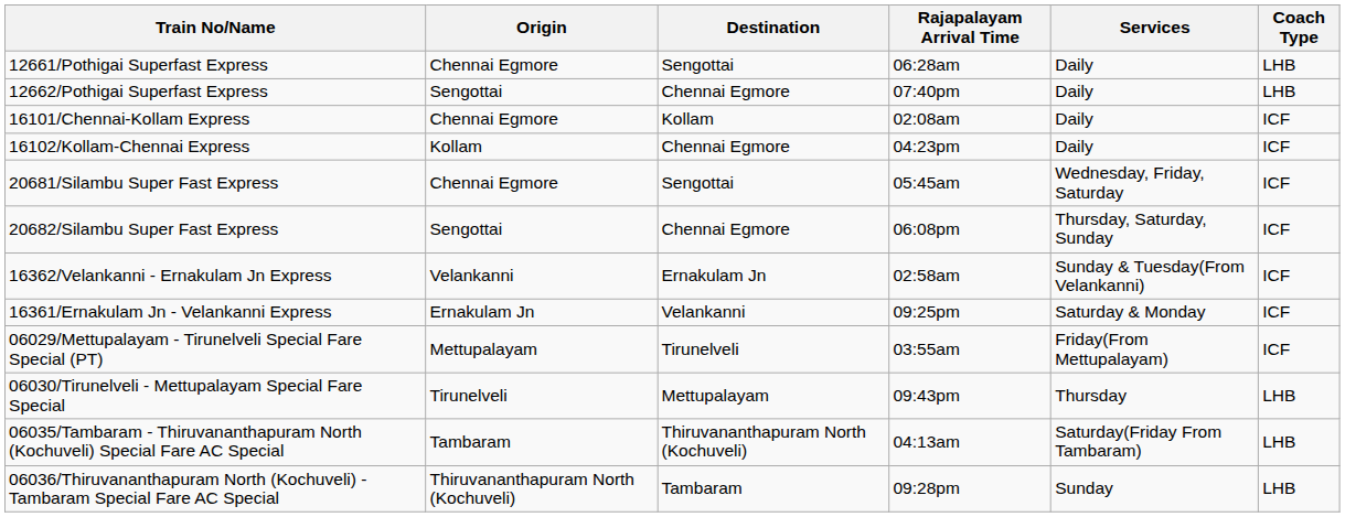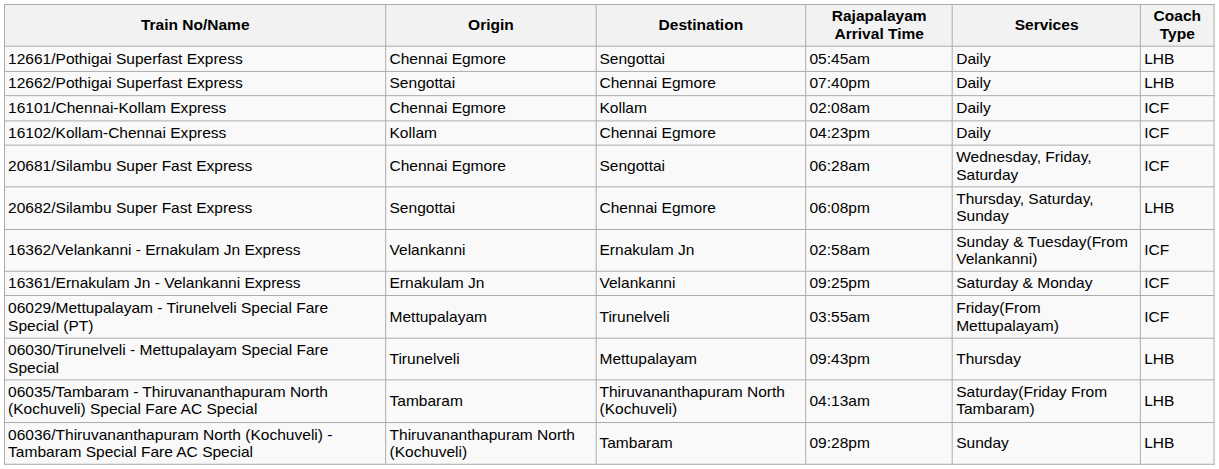 <table class="wikitable">
 <tr>
 <th>Train No/Name</th>
 <th>Origin</th>
 <th>Destination</th>
 <th>Rajapalayam Arrival Time</th>
 <th>Services</th>
 <th>Coach Type</th>
 </tr>
 <tr>
 <td>12661/Pothigai Superfast Express</td>
 <td>Chennai Egmore</td>
 <td>Sengottai</td>
-<td>06:28am</td>
+<td>05:45am</td>
 <td>Daily</td>
 <td>LHB</td>
 </tr>
 <tr>
 <td>12662/Pothigai Superfast Express</td>
 <td>Sengottai</td>
 <td>Chennai Egmore</td>
 <td>07:40pm</td>
 <td>Daily</td>
 <td>LHB</td>
 </tr>
 <tr>
 <td>16101/Chennai-Kollam Express</td>
 <td>Chennai Egmore</td>
 <td>Kollam</td>
 <td>02:08am</td>
 <td>Daily</td>
 <td>ICF</td>
 </tr>
 <tr>
 <td>16102/Kollam-Chennai Express</td>
 <td>Kollam</td>
 <td>Chennai Egmore</td>
 <td>04:23pm</td>
 <td>Daily</td>
 <td>ICF</td>
 </tr>
 <tr>
 <td>20681/Silambu Super Fast Express</td>
 <td>Chennai Egmore</td>
 <td>Sengottai</td>
-<td>05:45am</td>
+<td>06:28am</td>
 <td>Wednesday, Friday, Saturday</td>
 <td>ICF</td>
 </tr>
 <tr>
 <td>20682/Silambu Super Fast Express</td>
 <td>Sengottai</td>
 <td>Chennai Egmore</td>
 <td>06:08pm</td>
 <td>Thursday, Saturday, Sunday</td>
-<td>ICF</td>
+<td>LHB</td>
 </tr>
 <tr>
 <td>16362/Velankanni - Ernakulam Jn Express</td>
 <td>Velankanni</td>
 <td>Ernakulam Jn</td>
 <td>02:58am</td>
 <td>Sunday & Tuesday(From Velankanni)</td>
 <td>ICF</td>
 </tr>
 <tr>
 <td>16361/Ernakulam Jn - Velankanni Express</td>
 <td>Ernakulam Jn</td>
 <td>Velankanni</td>
 <td>09:25pm</td>
 <td>Saturday & Monday</td>
 <td>ICF</td>
 </tr>
 <tr>
 <td>06029/Mettupalayam - Tirunelveli Special Fare Special (PT)</td>
 <td>Mettupalayam</td>
 <td>Tirunelveli</td>
 <td>03:55am</td>
 <td>Friday(From Mettupalayam)</td>
 <td>ICF</td>
 </tr>
 <tr>
 <td>06030/Tirunelveli - Mettupalayam Special Fare Special</td>
 <td>Tirunelveli</td>
 <td>Mettupalayam</td>
 <td>09:43pm</td>
 <td>Thursday</td>
 <td>LHB</td>
 </tr>
 <tr>
 <td>06035/Tambaram - Thiruvananthapuram North (Kochuveli) Special Fare AC Special</td>
 <td>Tambaram</td>
 <td>Thiruvananthapuram North (Kochuveli)</td>
 <td>04:13am</td>
 <td>Saturday(Friday From Tambaram)</td>
 <td>LHB</td>
 </tr>
 <tr>
 <td>06036/Thiruvananthapuram North (Kochuveli) - Tambaram Special Fare AC Special</td>
 <td>Thiruvananthapuram North (Kochuveli)</td>
 <td>Tambaram</td>
 <td>09:28pm</td>
 <td>Sunday</td>
 <td>LHB</td>
 </tr>
 </table>
